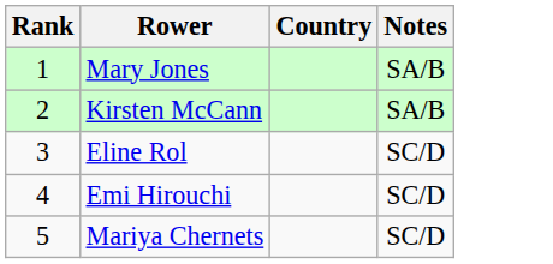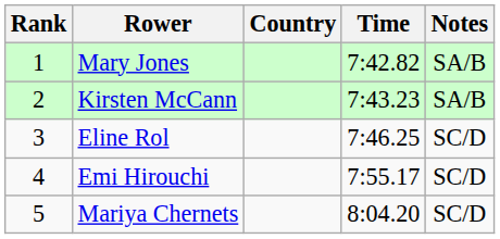 <table class="wikitable" style="text-align:center">
 <tr>
 <th>Rank</th>
 <th>Rower</th>
 <th>Country</th>
+<th>Time</th>
 <th>Notes</th>
 </tr>
 <tr bgcolor=ccffcc>
 <td>1</td>
 <td align="left"><a href='#'>Mary Jones</a></td>
 <td align="left"></td>
+<td>7:42.82</td>
 <td>SA/B</td>
 </tr>
 <tr bgcolor=ccffcc>
 <td>2</td>
 <td align="left"><a href='#'>Kirsten McCann</a></td>
 <td align="left"></td>
+<td>7:43.23</td>
 <td>SA/B</td>
 </tr>
 <tr>
 <td>3</td>
 <td align="left"><a href='#'>Eline Rol</a></td>
 <td align="left"></td>
+<td>7:46.25</td>
 <td>SC/D</td>
 </tr>
 <tr>
 <td>4</td>
 <td align="left"><a href='#'>Emi Hirouchi</a></td>
 <td align="left"></td>
+<td>7:55.17</td>
 <td>SC/D</td>
 </tr>
 <tr>
 <td>5</td>
 <td align="left"><a href='#'>Mariya Chernets</a></td>
 <td align="left"></td>
+<td>8:04.20</td>
 <td>SC/D</td>
 </tr>
 </table>
